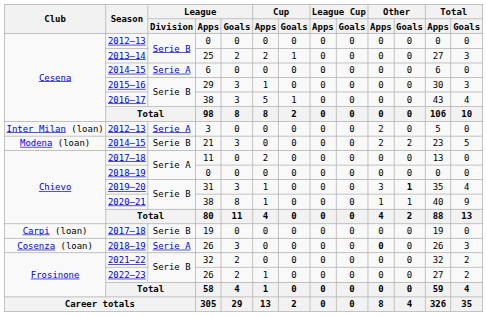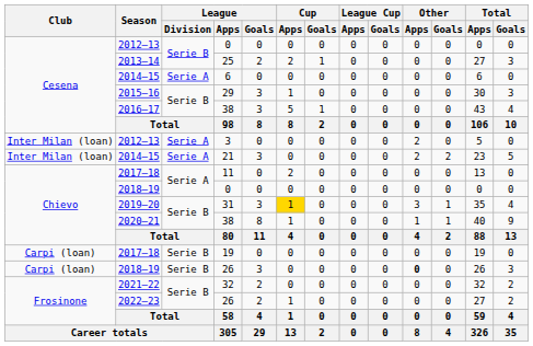 <table class="wikitable" style="text-align:center">
 <tr>
 <th rowspan="2">Club</th>
 <th rowspan="2">Season</th>
 <th colspan="3">League</th>
 <th colspan="2">Cup</th>
 <th colspan="2">League Cup</th>
 <th colspan="2">Other</th>
 <th colspan="2">Total</th>
 </tr>
 <tr>
 <th>Division</th>
 <th>Apps</th>
 <th>Goals</th>
 <th>Apps</th>
 <th>Goals</th>
 <th>Apps</th>
 <th>Goals</th>
 <th>Apps</th>
 <th>Goals</th>
 <th>Apps</th>
 <th>Goals</th>
 </tr>
 <tr>
 <td rowspan="6"><a href='#'>Cesena</a></td>
 <td><a href='#'>2012–13</a></td>
 <td rowspan="2"><a href='#'>Serie B</a></td>
 <td>0</td>
 <td>0</td>
 <td>0</td>
 <td>0</td>
 <td>0</td>
 <td>0</td>
 <td>0</td>
 <td>0</td>
 <td>0</td>
 <td>0</td>
 </tr>
 <tr>
 <td><a href='#'>2013–14</a></td>
 <td>25</td>
 <td>2</td>
 <td>2</td>
 <td>1</td>
 <td>0</td>
 <td>0</td>
 <td>0</td>
 <td>0</td>
 <td>27</td>
 <td>3</td>
 </tr>
 <tr>
 <td><a href='#'>2014–15</a></td>
 <td><a href='#'>Serie A</a></td>
 <td>6</td>
 <td>0</td>
 <td>0</td>
 <td>0</td>
 <td>0</td>
 <td>0</td>
 <td>0</td>
 <td>0</td>
 <td>6</td>
 <td>0</td>
 </tr>
 <tr>
 <td><a href='#'>2015–16</a></td>
 <td rowspan="2">Serie B</td>
 <td>29</td>
 <td>3</td>
 <td>1</td>
 <td>0</td>
 <td>0</td>
 <td>0</td>
 <td>0</td>
 <td>0</td>
 <td>30</td>
 <td>3</td>
 </tr>
 <tr>
 <td><a href='#'>2016–17</a></td>
 <td>38</td>
 <td>3</td>
 <td>5</td>
 <td>1</td>
 <td>0</td>
 <td>0</td>
 <td>0</td>
 <td>0</td>
 <td>43</td>
 <td>4</td>
 </tr>
 <tr>
 <th colspan="2">Total</th>
 <th>98</th>
 <th>8</th>
 <th>8</th>
 <th>2</th>
 <th>0</th>
 <th>0</th>
 <th>0</th>
 <th>0</th>
 <th>106</th>
 <th>10</th>
 </tr>
 <tr>
 <td><a href='#'>Inter Milan</a> (loan)</td>
 <td><a href='#'>2012–13</a></td>
 <td><a href='#'>Serie A</a></td>
 <td>3</td>
 <td>0</td>
 <td>0</td>
 <td>0</td>
 <td>0</td>
 <td>0</td>
 <td>2</td>
 <td>0</td>
 <td>5</td>
 <td>0</td>
 </tr>
 <tr>
-<td><a href='#'>Modena</a> (loan)</td>
+<td><a href='#'>Inter Milan</a> (loan)</td>
 <td><a href='#'>2014–15</a></td>
-<td>Serie B</td>
+<td><a href='#'>Serie A</a></td>
 <td>21</td>
 <td>3</td>
 <td>0</td>
 <td>0</td>
 <td>0</td>
 <td>0</td>
 <td>2</td>
 <td>2</td>
 <td>23</td>
 <td>5</td>
 </tr>
 <tr>
 <td rowspan="5"><a href='#'>Chievo</a></td>
 <td><a href='#'>2017–18</a></td>
 <td rowspan="2">Serie A</td>
 <td>11</td>
 <td>0</td>
 <td>2</td>
 <td>0</td>
 <td>0</td>
 <td>0</td>
 <td>0</td>
 <td>0</td>
 <td>13</td>
 <td>0</td>
 </tr>
 <tr>
 <td><a href='#'>2018–19</a></td>
 <td>0</td>
 <td>0</td>
 <td>0</td>
 <td>0</td>
 <td>0</td>
 <td>0</td>
 <td>0</td>
 <td>0</td>
 <td>0</td>
 <td>0</td>
 </tr>
 <tr>
 <td><a href='#'>2019–20</a></td>
 <td rowspan="2">Serie B</td>
 <td>31</td>
 <td>3</td>
-<td>1</td>
+<td style="background: gold;">1</td>
 <td>0</td>
 <td>0</td>
 <td>0</td>
 <td>3</td>
-<td><strong>1</strong></td>
+<td>1</td>
 <td>35</td>
 <td>4</td>
 </tr>
 <tr>
 <td><a href='#'>2020–21</a></td>
 <td>38</td>
 <td>8</td>
 <td>1</td>
 <td>0</td>
 <td>0</td>
 <td>0</td>
 <td>1</td>
 <td>1</td>
 <td>40</td>
 <td>9</td>
 </tr>
 <tr>
 <th colspan="2">Total</th>
 <th>80</th>
 <th>11</th>
 <th>4</th>
 <th>0</th>
 <th>0</th>
 <th>0</th>
 <th>4</th>
 <th>2</th>
 <th>88</th>
 <th>13</th>
 </tr>
 <tr>
 <td><a href='#'>Carpi</a> (loan)</td>
 <td><a href='#'>2017–18</a></td>
 <td>Serie B</td>
 <td>19</td>
 <td>0</td>
 <td>0</td>
 <td>0</td>
 <td>0</td>
 <td>0</td>
 <td>0</td>
 <td>0</td>
 <td>19</td>
 <td>0</td>
 </tr>
 <tr>
-<td><a href='#'>Cosenza</a> (loan)</td>
+<td><a href='#'>Carpi</a> (loan)</td>
 <td><a href='#'>2018–19</a></td>
-<td><a href='#'>Serie A</a></td>
+<td>Serie B</td>
 <td>26</td>
 <td>3</td>
 <td>0</td>
 <td>0</td>
 <td>0</td>
 <td>0</td>
 <td><strong>0</strong></td>
 <td>0</td>
 <td>26</td>
 <td>3</td>
 </tr>
 <tr>
 <td rowspan="3"><a href='#'>Frosinone</a></td>
 <td><a href='#'>2021–22</a></td>
 <td rowspan="2">Serie B</td>
 <td>32</td>
 <td>2</td>
 <td>0</td>
 <td>0</td>
 <td>0</td>
 <td>0</td>
 <td>0</td>
 <td>0</td>
 <td>32</td>
 <td>2</td>
 </tr>
 <tr>
 <td><a href='#'>2022–23</a></td>
 <td>26</td>
 <td>2</td>
 <td>1</td>
 <td>0</td>
 <td>0</td>
 <td>0</td>
 <td>0</td>
 <td>0</td>
 <td>27</td>
 <td>2</td>
 </tr>
 <tr>
 <th colspan=2>Total</th>
 <th>58</th>
 <th>4</th>
 <th>1</th>
 <th>0</th>
 <th>0</th>
 <th>0</th>
 <th>0</th>
 <th>0</th>
 <th>59</th>
 <th>4</th>
 </tr>
 <tr>
 <th colspan=3>Career totals</th>
 <th>305</th>
 <th>29</th>
 <th>13</th>
 <th>2</th>
 <th>0</th>
 <th>0</th>
 <th>8</th>
 <th>4</th>
 <th>326</th>
 <th>35</th>
 </tr>
 </table>
